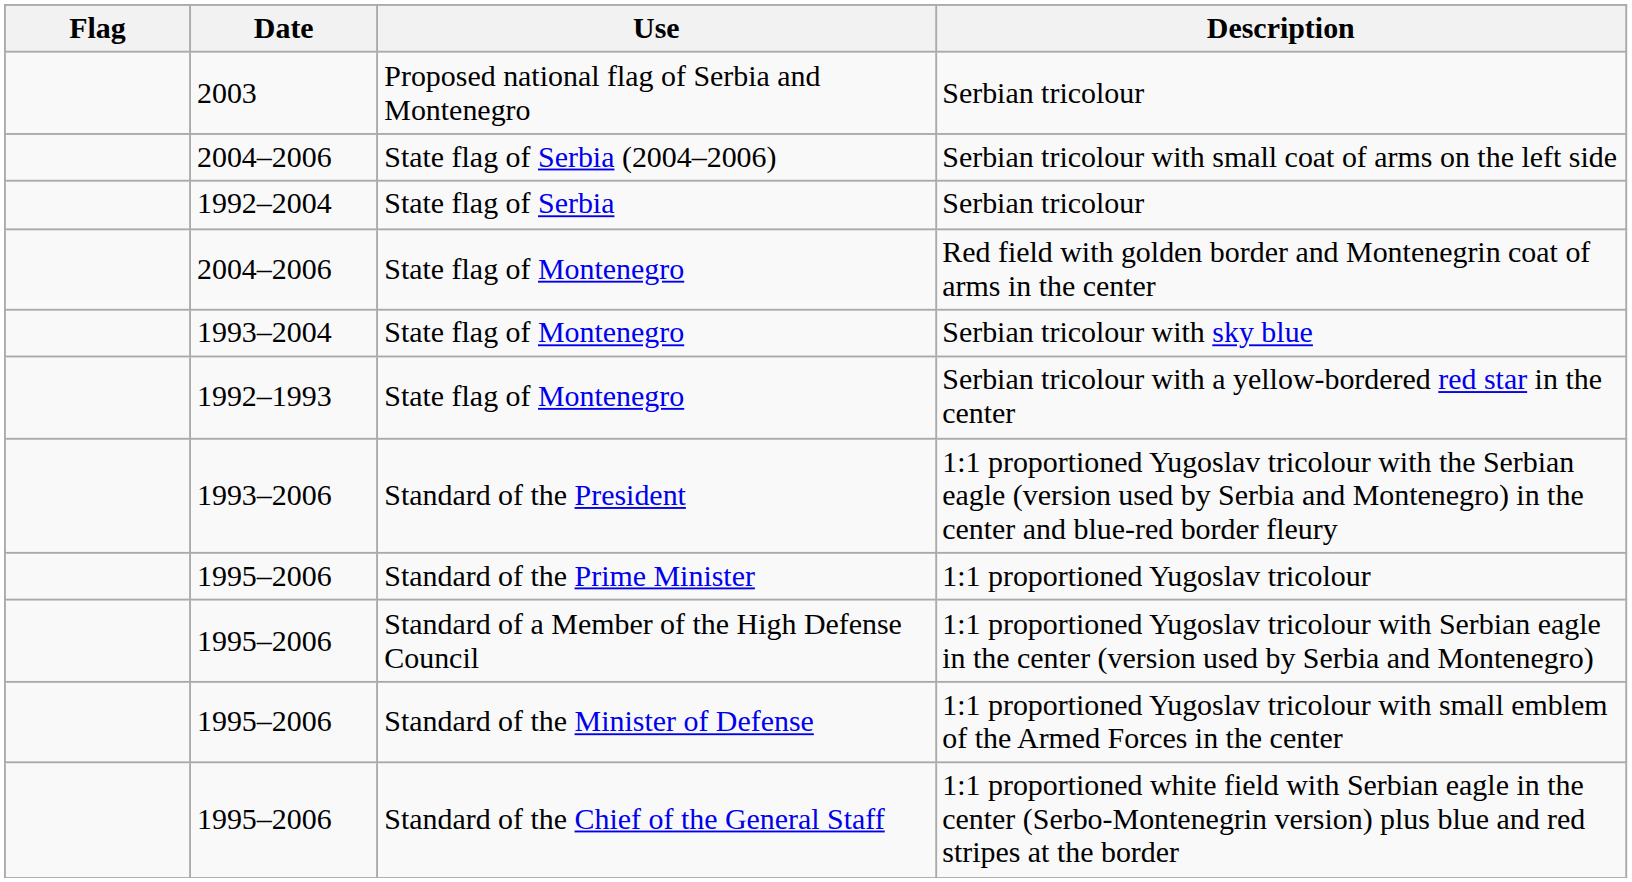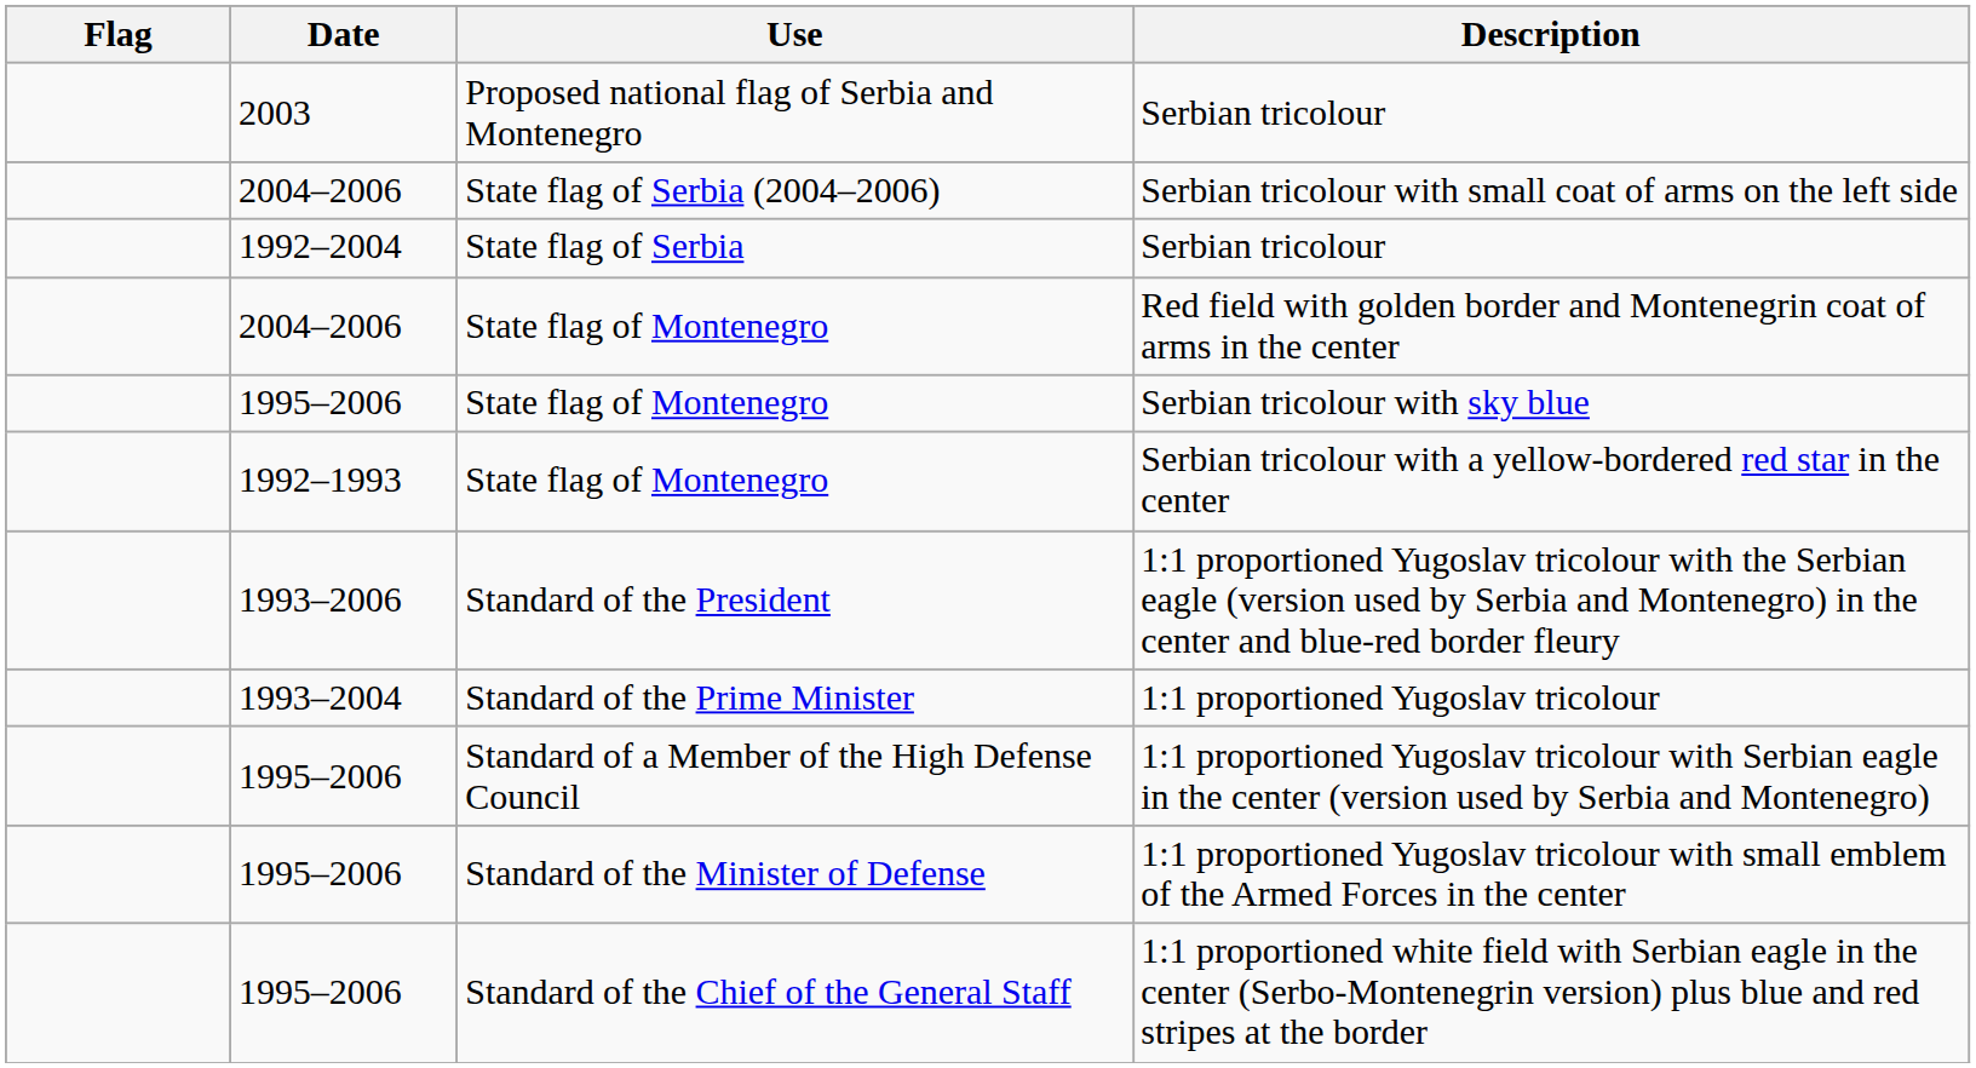 <table class="wikitable">
 <tr>
 <th width="100">Flag</th>
 <th width="100">Date</th>
 <th width="320" align="center">Use</th>
 <th width="400" align="center">Description</th>
 </tr>
 <tr>
 <td></td>
 <td>2003</td>
 <td> Proposed national flag of Serbia and Montenegro</td>
 <td>Serbian tricolour</td>
 </tr>
 <tr>
 <td></td>
 <td>2004–2006</td>
 <td> State flag of <a href='#'>Serbia</a> (2004–2006)</td>
 <td>Serbian tricolour with small coat of arms on the left side</td>
 </tr>
 <tr>
 <td></td>
 <td>1992–2004</td>
 <td> State flag of <a href='#'>Serbia</a></td>
 <td>Serbian tricolour</td>
 </tr>
 <tr>
 <td></td>
 <td>2004–2006</td>
 <td> State flag of <a href='#'>Montenegro</a></td>
 <td>Red field with golden border and Montenegrin coat of arms in the center</td>
 </tr>
 <tr>
 <td></td>
-<td>1993–2004</td>
+<td>1995–2006</td>
 <td> State flag of <a href='#'>Montenegro</a></td>
 <td>Serbian tricolour with <a href='#'>sky blue</a></td>
 </tr>
 <tr>
 <td></td>
 <td>1992–1993</td>
 <td> State flag of <a href='#'>Montenegro</a></td>
 <td>Serbian tricolour with a yellow-bordered <a href='#'>red star</a> in the center</td>
 </tr>
 <tr>
 <td></td>
 <td>1993–2006</td>
 <td> Standard of the <a href='#'>President</a></td>
 <td>1:1 proportioned  Yugoslav tricolour with the Serbian eagle (version used by Serbia and Montenegro) in the center and blue-red border fleury</td>
 </tr>
 <tr>
 <td></td>
-<td>1995–2006</td>
+<td>1993–2004</td>
 <td> Standard of the <a href='#'>Prime Minister</a></td>
 <td>1:1 proportioned  Yugoslav tricolour</td>
 </tr>
 <tr>
 <td></td>
 <td>1995–2006</td>
 <td> Standard of a Member of the High Defense Council</td>
 <td>1:1 proportioned Yugoslav tricolour with Serbian eagle in the center (version used by Serbia and Montenegro)</td>
 </tr>
 <tr>
 <td></td>
 <td>1995–2006</td>
 <td> Standard of the <a href='#'>Minister of Defense</a></td>
 <td>1:1 proportioned Yugoslav tricolour with small emblem of the Armed Forces in the center</td>
 </tr>
 <tr>
 <td></td>
 <td>1995–2006</td>
 <td> Standard of the <a href='#'>Chief of the General Staff</a></td>
 <td>1:1 proportioned white field with Serbian eagle in the center (Serbo-Montenegrin version) plus blue and red stripes at the border</td>
 </tr>
 <tr>
 </tr>
 </table>
